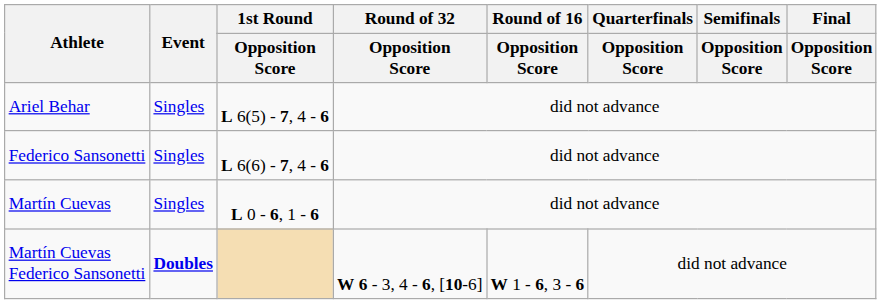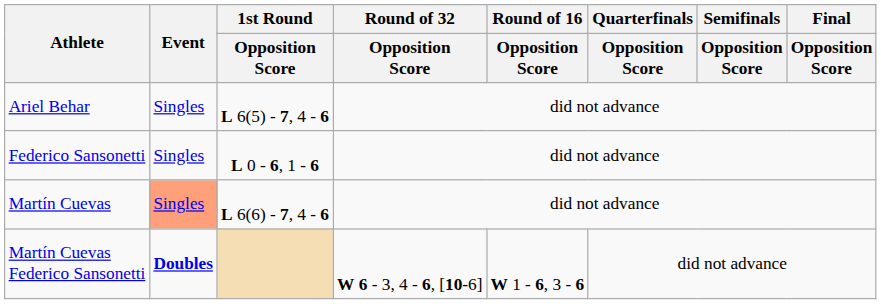 <table class="wikitable" border="1" style="font-size:90%">
 <tr>
 <th rowspan=2>Athlete</th>
 <th rowspan=2>Event</th>
 <th>1st Round</th>
 <th>Round of 32</th>
 <th>Round of 16</th>
 <th>Quarterfinals</th>
 <th>Semifinals</th>
 <th>Final</th>
 </tr>
 <tr>
 <th>Opposition<br>Score</th>
 <th>Opposition<br>Score</th>
 <th>Opposition<br>Score</th>
 <th>Opposition<br>Score</th>
 <th>Opposition<br>Score</th>
 <th>Opposition<br>Score</th>
 </tr>
 <tr>
 <td><a href='#'>Ariel Behar</a></td>
 <td><a href='#'>Singles</a></td>
 <td align=center><br><strong>L</strong> 6(5) - <strong>7</strong>, 4 - <strong>6</strong></td>
 <td align="center" colspan="7">did not advance</td>
 </tr>
 <tr>
 <td><a href='#'>Federico Sansonetti</a></td>
 <td><a href='#'>Singles</a></td>
-<td align=center><br><strong>L</strong> 6(6) - <strong>7</strong>, 4 - <strong>6</strong></td>
+<td align=center><br><strong>L</strong> 0 - <strong>6</strong>, 1 - <strong>6</strong></td>
 <td align="center" colspan="7">did not advance</td>
 </tr>
 <tr>
 <td><a href='#'>Martín Cuevas</a></td>
-<td><a href='#'>Singles</a></td>
-<td align=center><br><strong>L</strong> 0 - <strong>6</strong>, 1 - <strong>6</strong></td>
+<td style="background: lightsalmon;"><a href='#'>Singles</a></td>
+<td align=center><br><strong>L</strong> 6(6) - <strong>7</strong>, 4 - <strong>6</strong></td>
 <td align="center" colspan="7">did not advance</td>
 </tr>
 <tr>
 <td><a href='#'>Martín Cuevas</a><br><a href='#'>Federico Sansonetti</a></td>
 <td><strong><a href='#'>Doubles</a></strong></td>
 <td align=center bgcolor=wheat></td>
 <td align=center><br><br><strong>W</strong> <strong>6</strong> - 3, 4 - <strong>6</strong>, [<strong>10</strong>-6]</td>
 <td align=center><br><br><strong>W</strong> 1 - <strong>6</strong>, 3 - <strong>6</strong></td>
 <td align="center" colspan="7">did not advance</td>
 </tr>
 </table>
